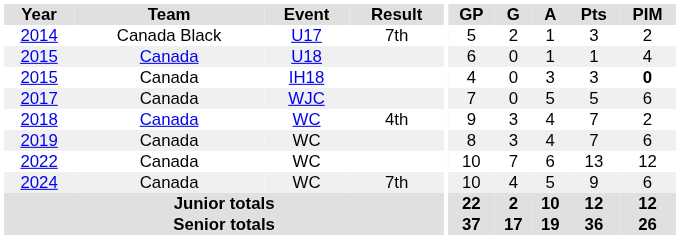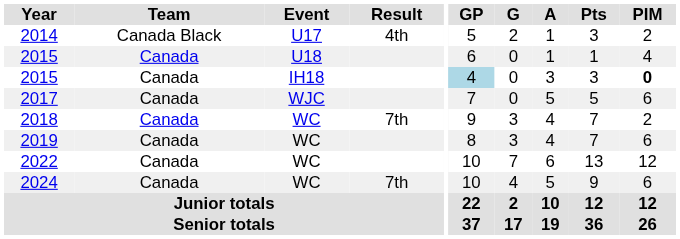 <table border="0" cellpadding="1" cellspacing="0" ID="Table3" style="text-align:center; width:40em">
 <tr ALIGN="centre" bgcolor="#e0e0e0">
 <th>Year</th>
 <th>Team</th>
 <th>Event</th>
 <th>Result</th>
 <th rowspan="101" bgcolor="#ffffff"></th>
 <th>GP</th>
 <th>G</th>
 <th>A</th>
 <th>Pts</th>
 <th>PIM</th>
 </tr>
 <tr>
 <td><a href='#'>2014</a></td>
 <td>Canada Black</td>
 <td><a href='#'>U17</a></td>
-<td>7th</td>
+<td>4th</td>
 <td>5</td>
 <td>2</td>
 <td>1</td>
 <td>3</td>
 <td>2</td>
 </tr>
 <tr bgcolor="#f0f0f0">
 <td><a href='#'>2015</a></td>
 <td><a href='#'>Canada</a></td>
 <td><a href='#'>U18</a></td>
 <td></td>
 <td>6</td>
 <td>0</td>
 <td>1</td>
 <td>1</td>
 <td>4</td>
 </tr>
 <tr>
 <td><a href='#'>2015</a></td>
 <td>Canada</td>
 <td><a href='#'>IH18</a></td>
 <td></td>
-<td>4</td>
+<td style="background: lightblue;">4</td>
 <td>0</td>
 <td>3</td>
 <td>3</td>
 <td><strong>0</strong></td>
 </tr>
 <tr bgcolor="#f0f0f0">
 <td><a href='#'>2017</a></td>
 <td>Canada</td>
 <td><a href='#'>WJC</a></td>
 <td></td>
 <td>7</td>
 <td>0</td>
 <td>5</td>
 <td>5</td>
 <td>6</td>
 </tr>
 <tr>
 <td><a href='#'>2018</a></td>
 <td><a href='#'>Canada</a></td>
 <td><a href='#'>WC</a></td>
-<td>4th</td>
+<td>7th</td>
 <td>9</td>
 <td>3</td>
 <td>4</td>
 <td>7</td>
 <td>2</td>
 </tr>
 <tr bgcolor="#f0f0f0">
 <td><a href='#'>2019</a></td>
 <td>Canada</td>
 <td>WC</td>
 <td></td>
 <td>8</td>
 <td>3</td>
 <td>4</td>
 <td>7</td>
 <td>6</td>
 </tr>
 <tr>
 <td><a href='#'>2022</a></td>
 <td>Canada</td>
 <td>WC</td>
 <td></td>
 <td>10</td>
 <td>7</td>
 <td>6</td>
 <td>13</td>
 <td>12</td>
 </tr>
 <tr bgcolor="#f0f0f0">
 <td><a href='#'>2024</a></td>
 <td>Canada</td>
 <td>WC</td>
 <td>7th</td>
 <td>10</td>
 <td>4</td>
 <td>5</td>
 <td>9</td>
 <td>6</td>
 </tr>
 <tr bgcolor="#e0e0e0">
 <th colspan="4">Junior totals</th>
 <th>22</th>
 <th>2</th>
 <th>10</th>
 <th>12</th>
 <th>12</th>
 </tr>
 <tr bgcolor="#e0e0e0">
 <th colspan="4">Senior totals</th>
 <th>37</th>
 <th>17</th>
 <th>19</th>
 <th>36</th>
 <th>26</th>
 </tr>
 </table>
